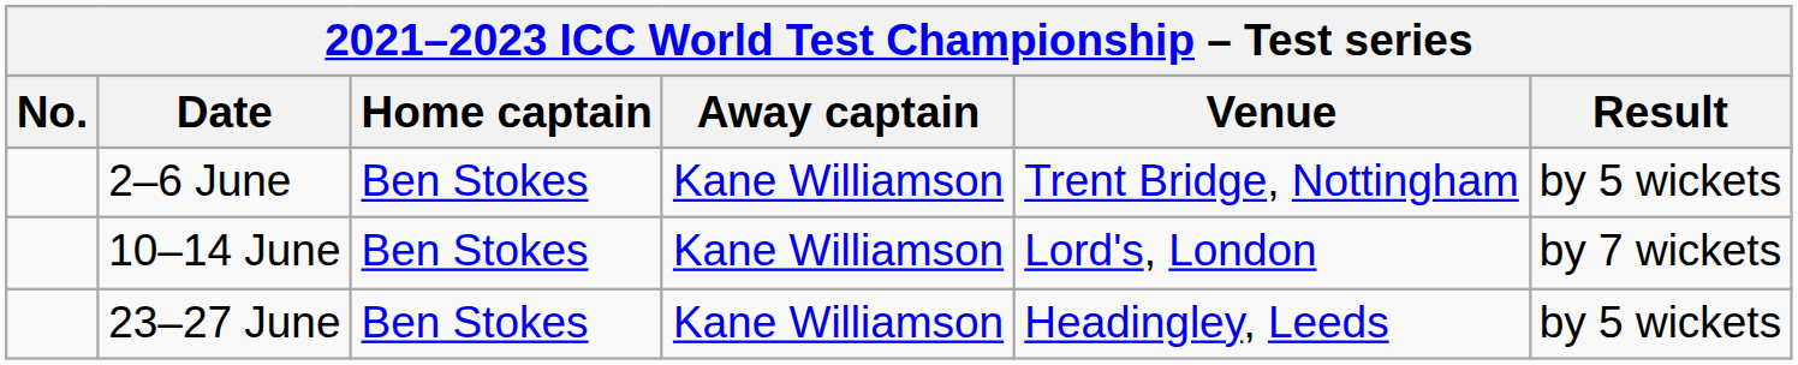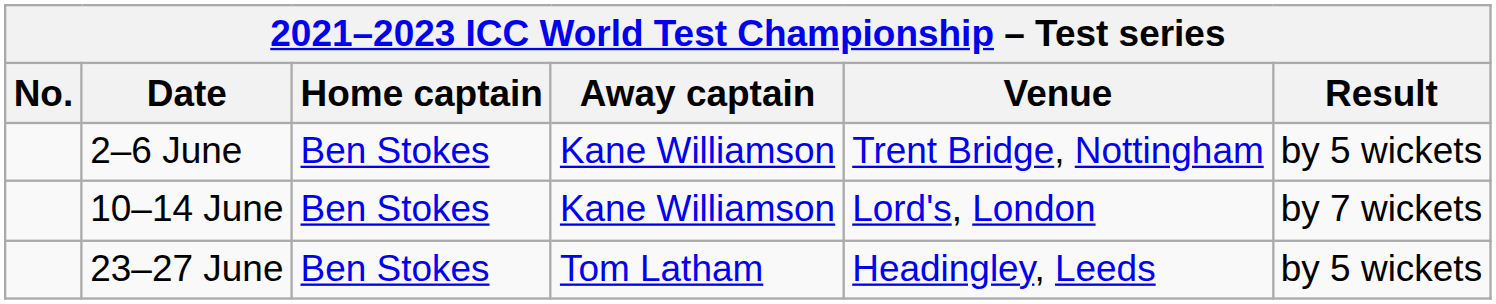 <table class="wikitable">
 <tr>
 <th colspan="9"><a href='#'>2021–2023 ICC World Test Championship</a> – Test series</th>
 </tr>
 <tr>
 <th>No.</th>
 <th>Date</th>
 <th>Home captain</th>
 <th>Away captain</th>
 <th>Venue</th>
 <th>Result</th>
 </tr>
 <tr>
 <td></td>
 <td>2–6 June</td>
 <td><a href='#'>Ben Stokes</a></td>
 <td><a href='#'>Kane Williamson</a></td>
 <td><a href='#'>Trent Bridge</a>, <a href='#'>Nottingham</a></td>
 <td> by 5 wickets</td>
 </tr>
 <tr>
 <td></td>
 <td>10–14 June</td>
 <td><a href='#'>Ben Stokes</a></td>
 <td><a href='#'>Kane Williamson</a></td>
 <td><a href='#'>Lord's</a>, <a href='#'>London</a></td>
 <td> by 7 wickets</td>
 </tr>
 <tr>
 <td></td>
 <td>23–27 June</td>
 <td><a href='#'>Ben Stokes</a></td>
-<td><a href='#'>Kane Williamson</a></td>
+<td><a href='#'>Tom Latham</a></td>
 <td><a href='#'>Headingley</a>, <a href='#'>Leeds</a></td>
 <td> by 5 wickets</td>
 </tr>
 </table>
